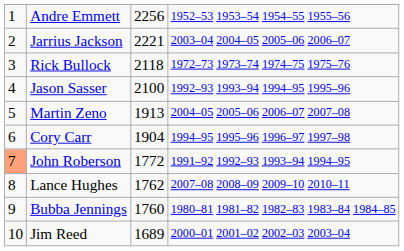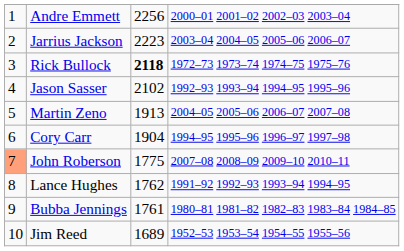 <table class="wikitable"92>
 <tr>
 </tr>
 <tr>
 <td>1</td>
 <td><a href='#'>Andre Emmett</a></td>
 <td>2256</td>
-<td style="font-size:80%;"><a href='#'>1952–53</a> <a href='#'>1953–54</a> <a href='#'>1954–55</a> <a href='#'>1955–56</a></td>
+<td style="font-size:80%;"><a href='#'>2000–01</a> <a href='#'>2001–02</a> <a href='#'>2002–03</a> <a href='#'>2003–04</a></td>
 </tr>
 <tr>
 <td>2</td>
 <td><a href='#'>Jarrius Jackson</a></td>
-<td>2221</td>
+<td>2223</td>
 <td style="font-size:80%;"><a href='#'>2003–04</a> <a href='#'>2004–05</a> <a href='#'>2005–06</a> <a href='#'>2006–07</a></td>
 </tr>
 <tr>
 <td>3</td>
 <td><a href='#'>Rick Bullock</a></td>
-<td>2118</td>
+<td><strong>2118</strong></td>
 <td style="font-size:80%;"><a href='#'>1972–73</a> <a href='#'>1973–74</a> <a href='#'>1974–75</a> <a href='#'>1975–76</a></td>
 </tr>
 <tr>
 <td>4</td>
 <td><a href='#'>Jason Sasser</a></td>
-<td>2100</td>
+<td>2102</td>
 <td style="font-size:80%;"><a href='#'>1992–93</a> <a href='#'>1993–94</a> <a href='#'>1994–95</a> <a href='#'>1995–96</a></td>
 </tr>
 <tr>
 <td>5</td>
 <td><a href='#'>Martin Zeno</a></td>
 <td>1913</td>
 <td style="font-size:80%;"><a href='#'>2004–05</a> <a href='#'>2005–06</a> <a href='#'>2006–07</a> <a href='#'>2007–08</a></td>
 </tr>
 <tr>
 <td>6</td>
 <td><a href='#'>Cory Carr</a></td>
 <td>1904</td>
 <td style="font-size:80%;"><a href='#'>1994–95</a> <a href='#'>1995–96</a> <a href='#'>1996–97</a> <a href='#'>1997–98</a></td>
 </tr>
 <tr>
 <td style="background: lightsalmon;">7</td>
 <td><a href='#'>John Roberson</a></td>
-<td>1772</td>
-<td style="font-size:80%;"><a href='#'>1991–92</a> <a href='#'>1992–93</a> <a href='#'>1993–94</a> <a href='#'>1994–95</a></td>
+<td>1775</td>
+<td style="font-size:80%;"><a href='#'>2007–08</a> <a href='#'>2008–09</a> <a href='#'>2009–10</a> <a href='#'>2010–11</a></td>
 </tr>
 <tr>
 <td>8</td>
 <td>Lance Hughes</td>
 <td>1762</td>
-<td style="font-size:80%;"><a href='#'>2007–08</a> <a href='#'>2008–09</a> <a href='#'>2009–10</a> <a href='#'>2010–11</a></td>
+<td style="font-size:80%;"><a href='#'>1991–92</a> <a href='#'>1992–93</a> <a href='#'>1993–94</a> <a href='#'>1994–95</a></td>
 </tr>
 <tr>
 <td>9</td>
 <td><a href='#'>Bubba Jennings</a></td>
-<td>1760</td>
+<td>1761</td>
 <td style="font-size:80%;"><a href='#'>1980–81</a> <a href='#'>1981–82</a> <a href='#'>1982–83</a> <a href='#'>1983–84</a> <a href='#'>1984–85</a></td>
 </tr>
 <tr>
 <td>10</td>
 <td>Jim Reed</td>
 <td>1689</td>
-<td style="font-size:80%;"><a href='#'>2000–01</a> <a href='#'>2001–02</a> <a href='#'>2002–03</a> <a href='#'>2003–04</a></td>
+<td style="font-size:80%;"><a href='#'>1952–53</a> <a href='#'>1953–54</a> <a href='#'>1954–55</a> <a href='#'>1955–56</a></td>
 </tr>
 </table>
